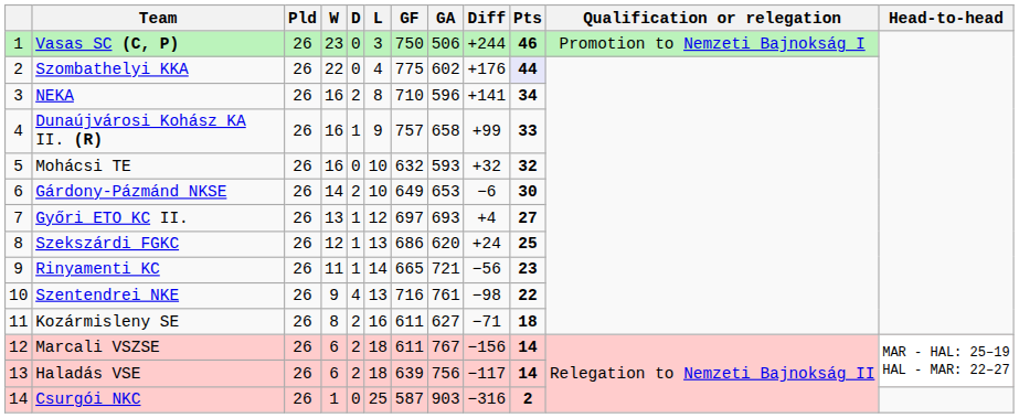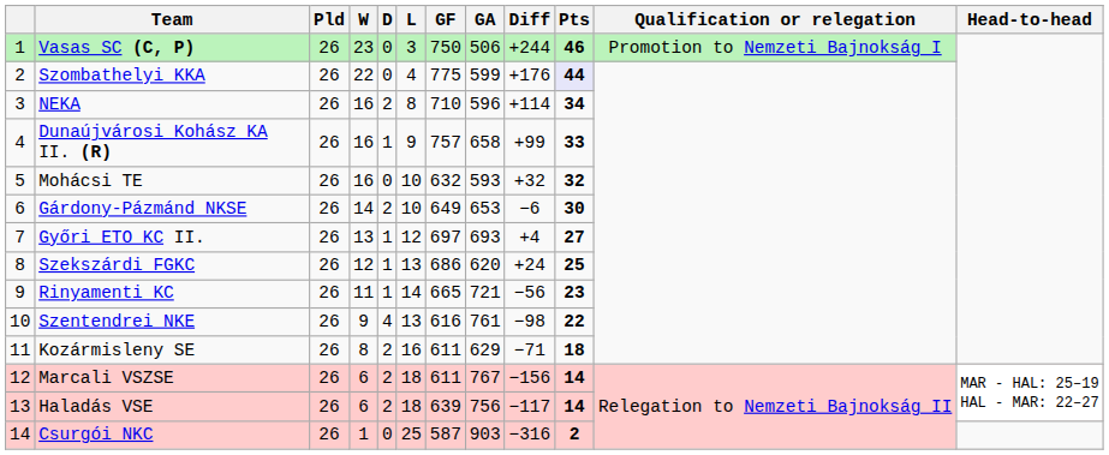 <table class="wikitable sortable" style="text-align:center">
 <tr>
 <th></th>
 <th width="200">Team</th>
 <th>Pld</th>
 <th>W</th>
 <th>D</th>
 <th>L</th>
 <th>GF</th>
 <th>GA</th>
 <th>Diff</th>
 <th>Pts</th>
 <th>Qualification or relegation</th>
 <th>Head-to-head</th>
 </tr>
 <tr style="background:#BBF3BB;">
 <td>1</td>
 <td align=left><a href='#'>Vasas SC</a> <strong>(C, P)</strong></td>
 <td>26</td>
 <td>23</td>
 <td>0</td>
 <td>3</td>
 <td>750</td>
 <td>506</td>
 <td>+244</td>
 <td><strong>46</strong></td>
 <td>Promotion to <a href='#'>Nemzeti Bajnokság I</a></td>
 </tr>
 <tr>
 <td>2</td>
 <td align=left><a href='#'>Szombathelyi KKA</a></td>
 <td>26</td>
 <td>22</td>
 <td>0</td>
 <td>4</td>
 <td>775</td>
-<td>602</td>
+<td>599</td>
 <td>+176</td>
 <td style="background: lavender;"><strong>44</strong></td>
 <td rowspan="10"></td>
 </tr>
 <tr>
 <td>3</td>
 <td align=left><a href='#'>NEKA</a></td>
 <td>26</td>
 <td>16</td>
 <td>2</td>
 <td>8</td>
 <td>710</td>
 <td>596</td>
-<td>+141</td>
+<td>+114</td>
 <td><strong>34</strong></td>
 </tr>
 <tr>
 <td>4</td>
 <td align=left><a href='#'>Dunaújvárosi Kohász KA</a> II. <strong>(R)</strong></td>
 <td>26</td>
 <td>16</td>
 <td>1</td>
 <td>9</td>
 <td>757</td>
 <td>658</td>
 <td>+99</td>
 <td><strong>33</strong></td>
 </tr>
 <tr>
 <td>5</td>
 <td align=left>Mohácsi TE</td>
 <td>26</td>
 <td>16</td>
 <td>0</td>
 <td>10</td>
 <td>632</td>
 <td>593</td>
 <td>+32</td>
 <td><strong>32</strong></td>
 </tr>
 <tr>
 <td>6</td>
 <td align=left><a href='#'>Gárdony-Pázmánd NKSE</a></td>
 <td>26</td>
 <td>14</td>
 <td>2</td>
 <td>10</td>
 <td>649</td>
 <td>653</td>
 <td>−6</td>
 <td><strong>30</strong></td>
 </tr>
 <tr>
 <td>7</td>
 <td align=left><a href='#'>Győri ETO KC</a> II.</td>
 <td>26</td>
 <td>13</td>
 <td>1</td>
 <td>12</td>
 <td>697</td>
 <td>693</td>
 <td>+4</td>
 <td><strong>27</strong></td>
 </tr>
 <tr>
 <td>8</td>
 <td align=left><a href='#'>Szekszárdi FGKC</a></td>
 <td>26</td>
 <td>12</td>
 <td>1</td>
 <td>13</td>
 <td>686</td>
 <td>620</td>
 <td>+24</td>
 <td><strong>25</strong></td>
 </tr>
 <tr>
 <td>9</td>
 <td align=left><a href='#'>Rinyamenti KC</a></td>
 <td>26</td>
 <td>11</td>
 <td>1</td>
 <td>14</td>
 <td>665</td>
 <td>721</td>
 <td>−56</td>
 <td><strong>23</strong></td>
 </tr>
 <tr>
 <td>10</td>
 <td align=left><a href='#'>Szentendrei NKE</a></td>
 <td>26</td>
 <td>9</td>
 <td>4</td>
 <td>13</td>
-<td>716</td>
+<td>616</td>
 <td>761</td>
 <td>−98</td>
 <td><strong>22</strong></td>
 </tr>
 <tr>
 <td>11</td>
 <td align=left>Kozármisleny SE</td>
 <td>26</td>
 <td>8</td>
 <td>2</td>
 <td>16</td>
 <td>611</td>
-<td>627</td>
+<td>629</td>
 <td>−71</td>
 <td><strong>18</strong></td>
 </tr>
 <tr style="background: #FFCCCC;">
 <td>12</td>
 <td align=left>Marcali VSZSE</td>
 <td>26</td>
 <td>6</td>
 <td>2</td>
 <td>18</td>
 <td>611</td>
 <td>767</td>
 <td>−156</td>
 <td><strong>14</strong></td>
 <td rowspan="3">Relegation to <a href='#'>Nemzeti Bajnokság II</a></td>
 <td rowspan="2" style="background: #FFFFFF;"><small>MAR - HAL: 25–19<br>HAL - MAR: 22–27</small></td>
 </tr>
 <tr style="background: #FFCCCC;">
 <td>13</td>
 <td align=left>Haladás VSE</td>
 <td>26</td>
 <td>6</td>
 <td>2</td>
 <td>18</td>
 <td>639</td>
 <td>756</td>
 <td>−117</td>
 <td><strong>14</strong></td>
 </tr>
 <tr style="background: #FFCCCC;">
 <td>14</td>
 <td align=left><a href='#'>Csurgói NKC</a></td>
 <td>26</td>
 <td>1</td>
 <td>0</td>
 <td>25</td>
 <td>587</td>
 <td>903</td>
 <td>−316</td>
 <td><strong>2</strong></td>
 </tr>
 </table>
